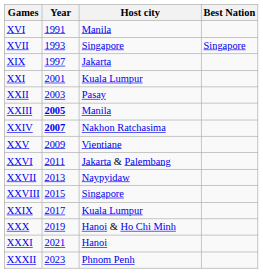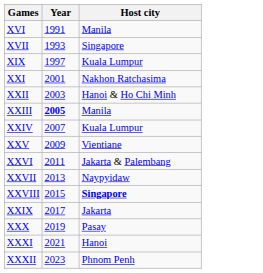 <table class=wikitable>
 <tr>
 <th width=50>Games</th>
 <th width=50>Year</th>
 <th width=180>Host city</th>
-<th>Best Nation</th>
 </tr>
 <tr>
 <td><a href='#'>XVI</a></td>
 <td><a href='#'>1991</a></td>
 <td> <a href='#'>Manila</a></td>
-<td></td>
 </tr>
 <tr>
 <td><a href='#'>XVII</a></td>
 <td><a href='#'>1993</a></td>
 <td> <a href='#'>Singapore</a></td>
-<td> <a href='#'>Singapore</a></td>
 </tr>
 <tr>
 <td><a href='#'>XIX</a></td>
 <td><a href='#'>1997</a></td>
-<td> <a href='#'>Jakarta</a></td>
-<td></td>
+<td> <a href='#'>Kuala Lumpur</a></td>
 </tr>
 <tr>
 <td><a href='#'>XXI</a></td>
 <td><a href='#'>2001</a></td>
-<td> <a href='#'>Kuala Lumpur</a></td>
-<td></td>
+<td> <a href='#'>Nakhon Ratchasima</a></td>
 </tr>
 <tr>
 <td><a href='#'>XXII</a></td>
 <td><a href='#'>2003</a></td>
-<td> <a href='#'>Pasay</a></td>
-<td></td>
+<td> <a href='#'>Hanoi</a> & <a href='#'>Ho Chi Minh</a></td>
 </tr>
 <tr>
 <td><a href='#'>XXIII</a></td>
 <td><strong><a href='#'>2005</a></strong></td>
 <td> <a href='#'>Manila</a></td>
-<td></td>
 </tr>
 <tr>
 <td><a href='#'>XXIV</a></td>
-<td><strong><a href='#'>2007</a></strong></td>
-<td> <a href='#'>Nakhon Ratchasima</a></td>
-<td></td>
+<td><a href='#'>2007</a></td>
+<td> <a href='#'>Kuala Lumpur</a></td>
 </tr>
 <tr>
 <td><a href='#'>XXV</a></td>
 <td><a href='#'>2009</a></td>
 <td> <a href='#'>Vientiane</a></td>
-<td></td>
 </tr>
 <tr>
 <td><a href='#'>XXVI</a></td>
 <td><a href='#'>2011</a></td>
 <td> <a href='#'>Jakarta</a> & <a href='#'>Palembang</a></td>
-<td></td>
 </tr>
 <tr>
 <td><a href='#'>XXVII</a></td>
 <td><a href='#'>2013</a></td>
 <td> <a href='#'>Naypyidaw</a></td>
-<td></td>
 </tr>
 <tr>
 <td><a href='#'>XXVIII</a></td>
 <td><a href='#'>2015</a></td>
-<td> <a href='#'>Singapore</a></td>
-<td></td>
+<td><strong> <a href='#'>Singapore</a></strong></td>
 </tr>
 <tr>
 <td><a href='#'>XXIX</a></td>
 <td><a href='#'>2017</a></td>
-<td> <a href='#'>Kuala Lumpur</a></td>
-<td></td>
+<td> <a href='#'>Jakarta</a></td>
 </tr>
 <tr>
 <td><a href='#'>XXX</a></td>
 <td><a href='#'>2019</a></td>
-<td> <a href='#'>Hanoi</a> & <a href='#'>Ho Chi Minh</a></td>
-<td></td>
+<td> <a href='#'>Pasay</a></td>
 </tr>
 <tr>
 <td><a href='#'>XXXI</a></td>
 <td><a href='#'>2021</a></td>
 <td> <a href='#'>Hanoi</a></td>
-<td></td>
 </tr>
 <tr>
 <td><a href='#'>XXXII</a></td>
 <td><a href='#'>2023</a></td>
 <td> <a href='#'>Phnom Penh</a></td>
-<td></td>
 </tr>
 </table>
